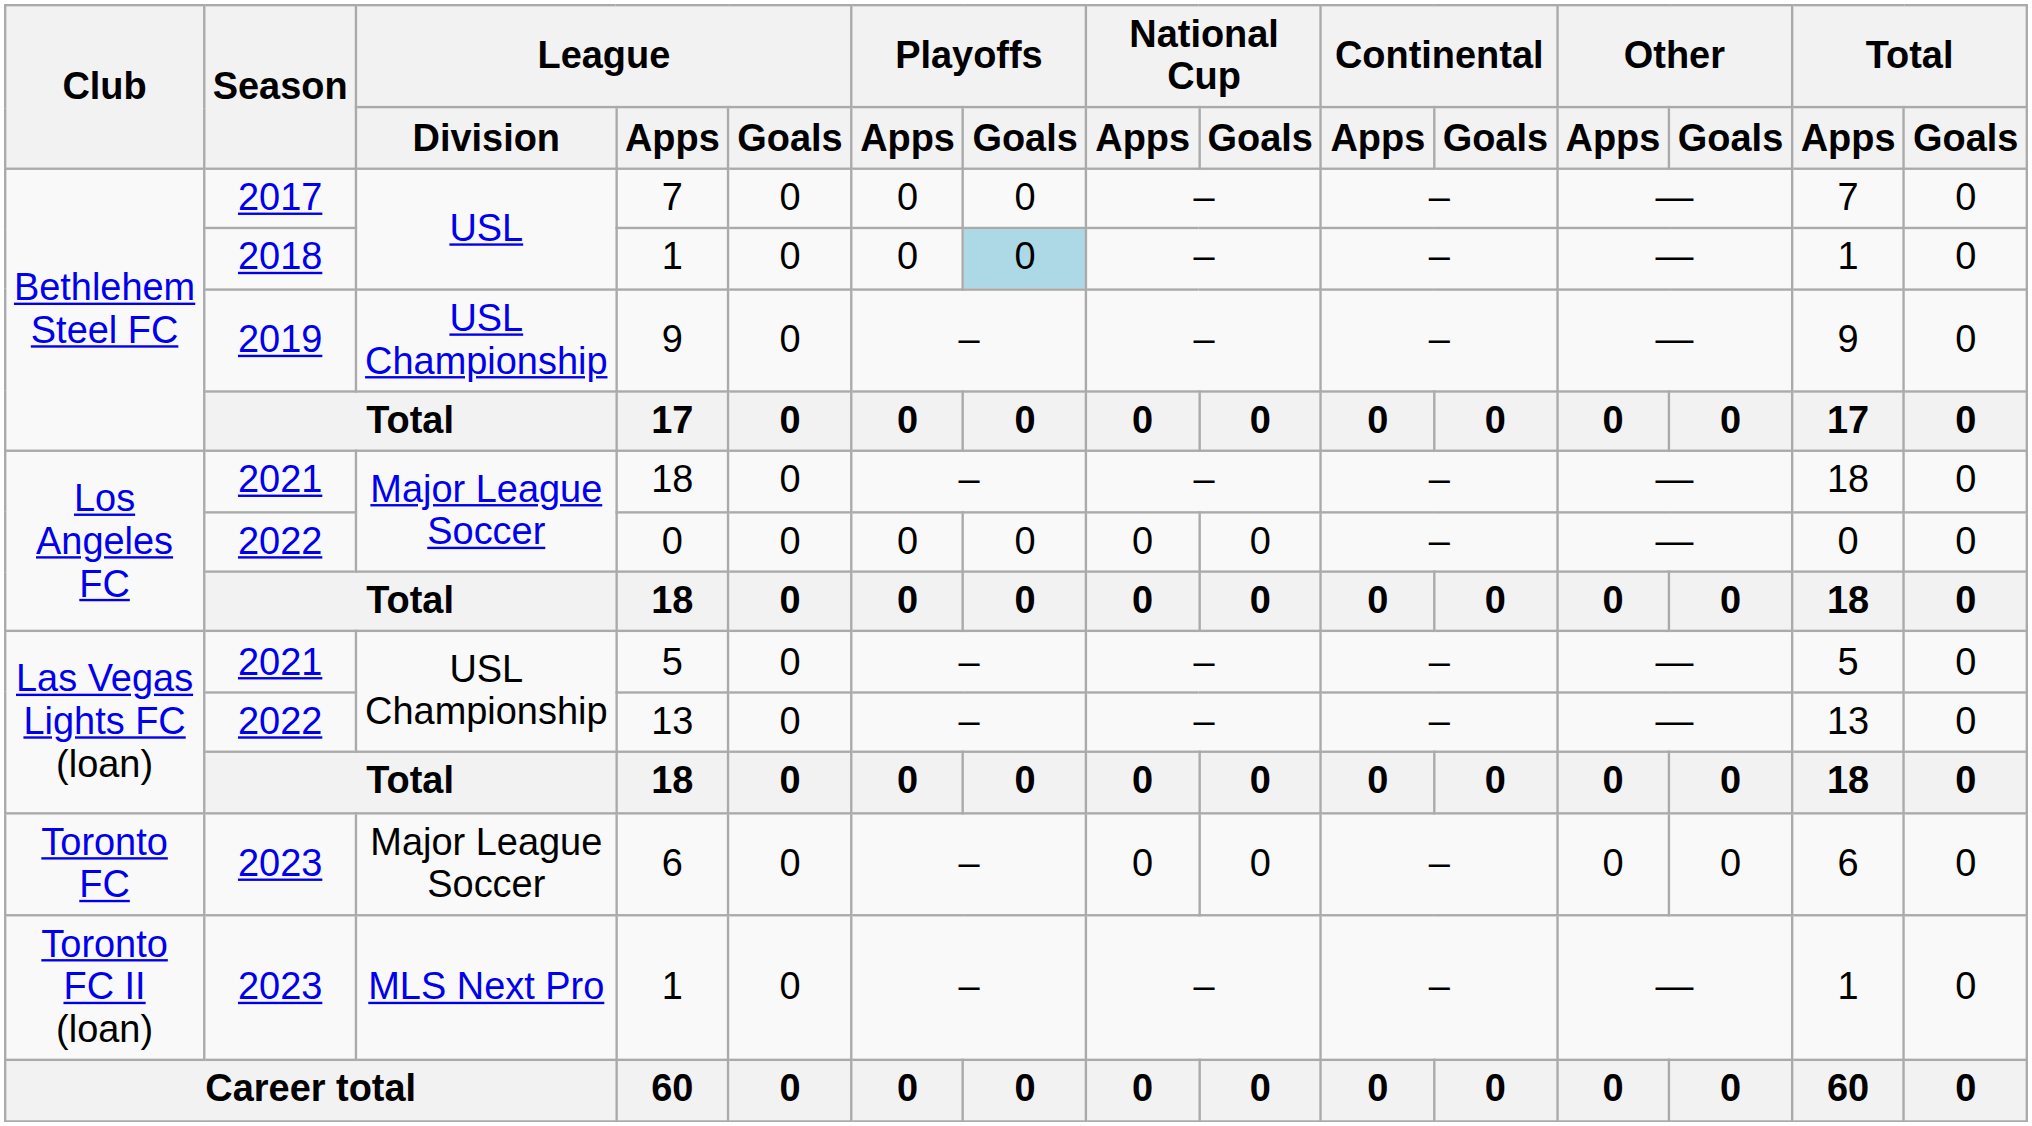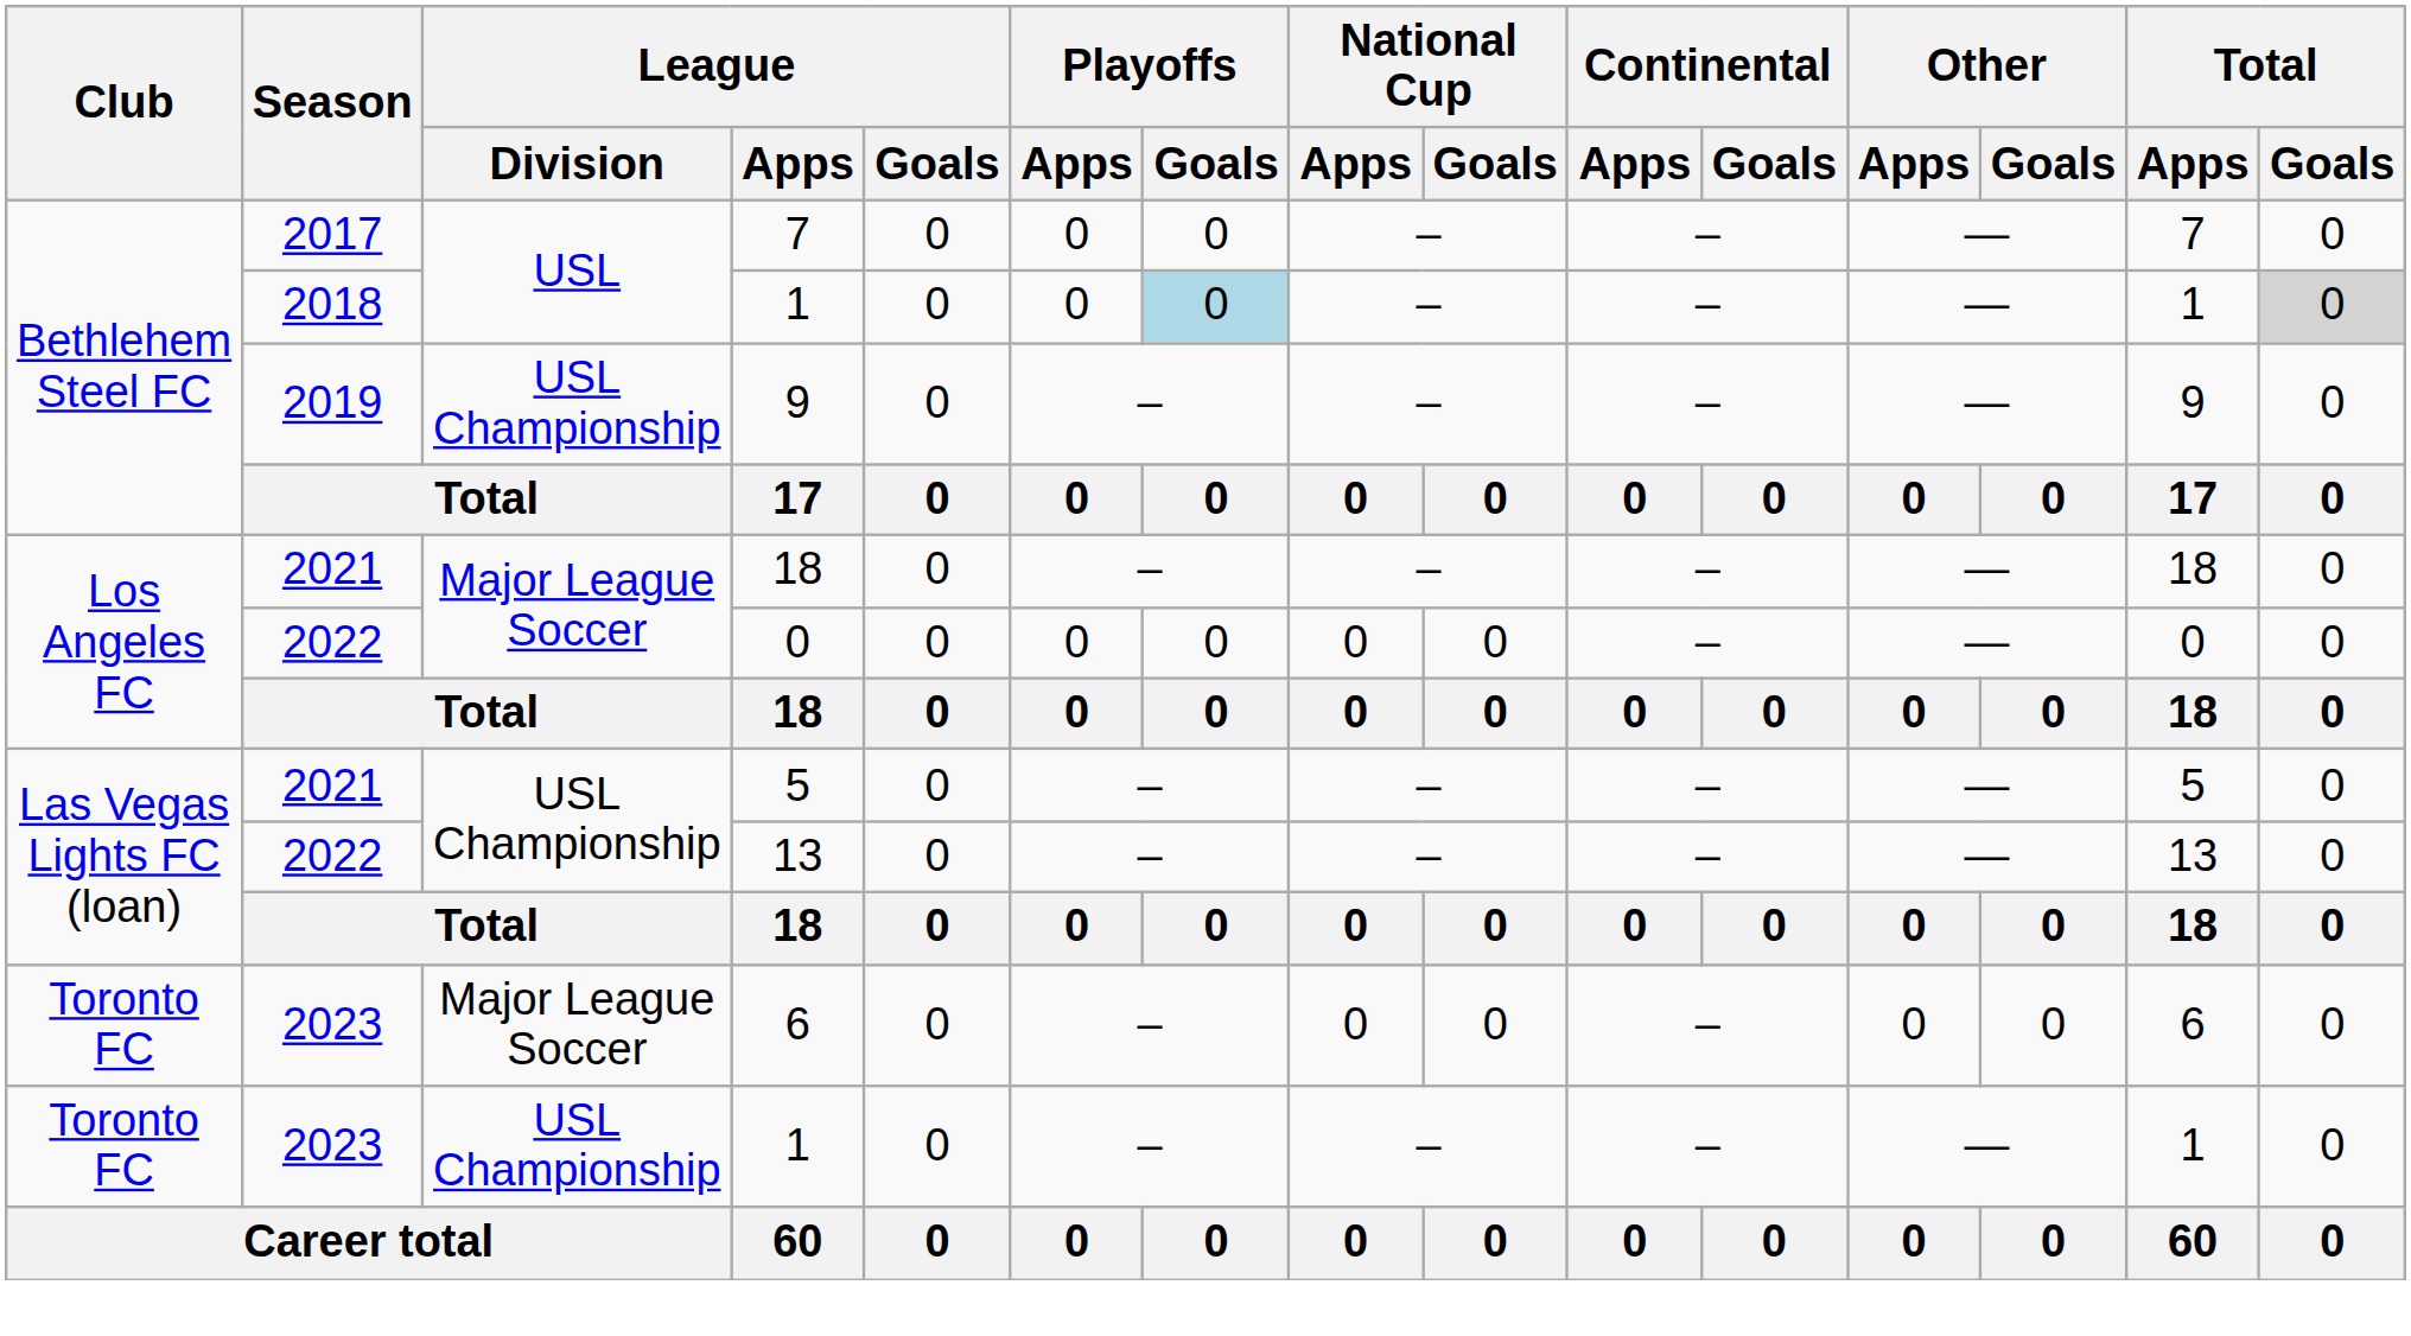 <table class="wikitable" style="text-align: center">
 <tr>
 <th rowspan="2">Club</th>
 <th rowspan="2">Season</th>
 <th colspan="3">League</th>
 <th colspan="2">Playoffs</th>
 <th colspan="2">National Cup</th>
 <th colspan="2">Continental</th>
 <th colspan="2">Other</th>
 <th colspan="2">Total</th>
 </tr>
 <tr>
 <th>Division</th>
 <th>Apps</th>
 <th>Goals</th>
 <th>Apps</th>
 <th>Goals</th>
 <th>Apps</th>
 <th>Goals</th>
 <th>Apps</th>
 <th>Goals</th>
 <th>Apps</th>
 <th>Goals</th>
 <th>Apps</th>
 <th>Goals</th>
 </tr>
 <tr>
 <td rowspan="4"><a href='#'>Bethlehem Steel FC</a></td>
 <td><a href='#'>2017</a></td>
 <td rowspan="2"><a href='#'>USL</a></td>
 <td>7</td>
 <td>0</td>
 <td>0</td>
 <td>0</td>
 <td colspan="2">–</td>
 <td colspan="2">–</td>
 <td colspan="2">—</td>
 <td>7</td>
 <td>0</td>
 </tr>
 <tr>
 <td><a href='#'>2018</a></td>
 <td>1</td>
 <td>0</td>
 <td>0</td>
 <td style="background: lightblue;">0</td>
 <td colspan="2">–</td>
 <td colspan="2">–</td>
 <td colspan="2">—</td>
 <td>1</td>
-<td>0</td>
+<td style="background: lightgrey;">0</td>
 </tr>
 <tr>
 <td><a href='#'>2019</a></td>
 <td><a href='#'>USL Championship</a></td>
 <td>9</td>
 <td>0</td>
 <td colspan="2">–</td>
 <td colspan="2">–</td>
 <td colspan="2">–</td>
 <td colspan="2">—</td>
 <td>9</td>
 <td>0</td>
 </tr>
 <tr>
 <th colspan="2">Total</th>
 <th>17</th>
 <th>0</th>
 <th>0</th>
 <th>0</th>
 <th>0</th>
 <th>0</th>
 <th>0</th>
 <th>0</th>
 <th>0</th>
 <th>0</th>
 <th>17</th>
 <th>0</th>
 </tr>
 <tr>
 <td rowspan="3"><a href='#'>Los Angeles FC</a></td>
 <td><a href='#'>2021</a></td>
 <td rowspan="2"><a href='#'>Major League Soccer</a></td>
 <td>18</td>
 <td>0</td>
 <td colspan="2">–</td>
 <td colspan="2">–</td>
 <td colspan="2">–</td>
 <td colspan="2">—</td>
 <td>18</td>
 <td>0</td>
 </tr>
 <tr>
 <td><a href='#'>2022</a></td>
 <td>0</td>
 <td>0</td>
 <td>0</td>
 <td>0</td>
 <td>0</td>
 <td>0</td>
 <td colspan="2">–</td>
 <td colspan="2">—</td>
 <td>0</td>
 <td>0</td>
 </tr>
 <tr>
 <th colspan="2">Total</th>
 <th>18</th>
 <th>0</th>
 <th>0</th>
 <th>0</th>
 <th>0</th>
 <th>0</th>
 <th>0</th>
 <th>0</th>
 <th>0</th>
 <th>0</th>
 <th>18</th>
 <th>0</th>
 </tr>
 <tr>
 <td rowspan="3"><a href='#'>Las Vegas Lights FC</a> (loan)</td>
 <td><a href='#'>2021</a></td>
 <td rowspan="2">USL Championship</td>
 <td>5</td>
 <td>0</td>
 <td colspan="2">–</td>
 <td colspan="2">–</td>
 <td colspan="2">–</td>
 <td colspan="2">—</td>
 <td>5</td>
 <td>0</td>
 </tr>
 <tr>
 <td><a href='#'>2022</a></td>
 <td>13</td>
 <td>0</td>
 <td colspan="2">–</td>
 <td colspan="2">–</td>
 <td colspan="2">–</td>
 <td colspan="2">—</td>
 <td>13</td>
 <td>0</td>
 </tr>
 <tr>
 <th colspan="2">Total</th>
 <th>18</th>
 <th>0</th>
 <th>0</th>
 <th>0</th>
 <th>0</th>
 <th>0</th>
 <th>0</th>
 <th>0</th>
 <th>0</th>
 <th>0</th>
 <th>18</th>
 <th>0</th>
 </tr>
 <tr>
 <td><a href='#'>Toronto FC</a></td>
 <td><a href='#'>2023</a></td>
 <td>Major League Soccer</td>
 <td>6</td>
 <td>0</td>
 <td colspan="2">–</td>
 <td>0</td>
 <td>0</td>
 <td colspan="2">–</td>
 <td>0</td>
 <td>0</td>
 <td>6</td>
 <td>0</td>
 </tr>
 <tr>
-<td><a href='#'>Toronto FC II</a> (loan)</td>
+<td><a href='#'>Toronto FC</a></td>
 <td><a href='#'>2023</a></td>
-<td><a href='#'>MLS Next Pro</a></td>
+<td><a href='#'>USL Championship</a></td>
 <td>1</td>
 <td>0</td>
 <td colspan="2">–</td>
 <td colspan="2">–</td>
 <td colspan="2">–</td>
 <td colspan="2">—</td>
 <td>1</td>
 <td>0</td>
 </tr>
 <tr>
 <th colspan="3">Career total</th>
 <th>60</th>
 <th>0</th>
 <th>0</th>
 <th>0</th>
 <th>0</th>
 <th>0</th>
 <th>0</th>
 <th>0</th>
 <th>0</th>
 <th>0</th>
 <th>60</th>
 <th>0</th>
 </tr>
 </table>
